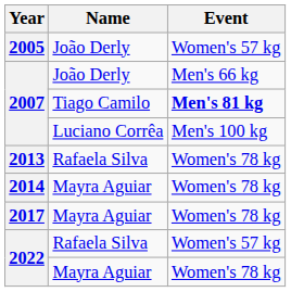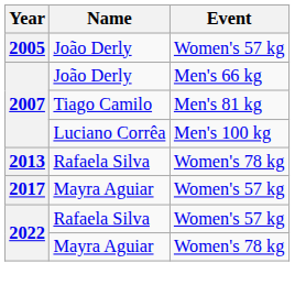 <table class="wikitable sortable">
 <tr>
 <th>Year</th>
 <th>Name</th>
 <th>Event</th>
 </tr>
 <tr>
 <th><a href='#'>2005</a></th>
 <td><a href='#'>João Derly</a></td>
 <td><a href='#'>Women's 57 kg</a></td>
 </tr>
 <tr>
 <th rowspan=3><a href='#'>2007</a></th>
 <td><a href='#'>João Derly</a></td>
 <td><a href='#'>Men's 66 kg</a></td>
 </tr>
 <tr>
 <td><a href='#'>Tiago Camilo</a></td>
-<td><strong><a href='#'>Men's 81 kg</a></strong></td>
+<td><a href='#'>Men's 81 kg</a></td>
 </tr>
 <tr>
 <td><a href='#'>Luciano Corrêa</a></td>
 <td><a href='#'>Men's 100 kg</a></td>
 </tr>
 <tr>
 <th><a href='#'>2013</a></th>
 <td><a href='#'>Rafaela Silva</a></td>
 <td><a href='#'>Women's 78 kg</a></td>
 </tr>
 <tr>
-<th><a href='#'>2014</a></th>
-<td><a href='#'>Mayra Aguiar</a></td>
-<td><a href='#'>Women's 78 kg</a></td>
-</tr>
-<tr>
 <th><a href='#'>2017</a></th>
 <td><a href='#'>Mayra Aguiar</a></td>
-<td><a href='#'>Women's 78 kg</a></td>
+<td><a href='#'>Women's 57 kg</a></td>
 </tr>
 <tr>
 <th rowspan=2><a href='#'>2022</a></th>
 <td><a href='#'>Rafaela Silva</a></td>
 <td><a href='#'>Women's 57 kg</a></td>
 </tr>
 <tr>
 <td><a href='#'>Mayra Aguiar</a></td>
 <td><a href='#'>Women's 78 kg</a></td>
 </tr>
 </table>
